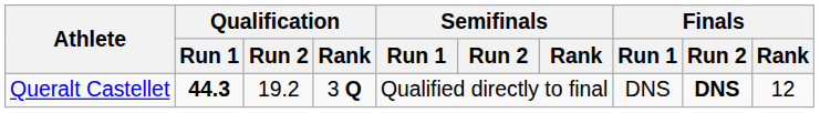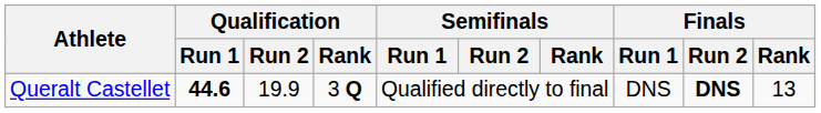 <table class="wikitable" border="1">
 <tr>
 <th rowspan=2>Athlete</th>
 <th colspan=3>Qualification</th>
 <th colspan=3>Semifinals</th>
 <th colspan=3>Finals</th>
 </tr>
 <tr>
 <th>Run 1</th>
 <th>Run 2</th>
 <th>Rank</th>
 <th>Run 1</th>
 <th>Run 2</th>
 <th>Rank</th>
 <th>Run 1</th>
 <th>Run 2</th>
 <th>Rank</th>
 </tr>
 <tr align=center>
 <td align=left><a href='#'>Queralt Castellet</a></td>
-<td><strong>44.3</strong></td>
-<td>19.2</td>
+<td><strong>44.6</strong></td>
+<td>19.9</td>
 <td>3 <strong>Q</strong></td>
 <td colspan=3>Qualified directly to final</td>
 <td>DNS</td>
 <td><strong>DNS</strong></td>
-<td>12</td>
+<td>13</td>
 </tr>
 </table>
